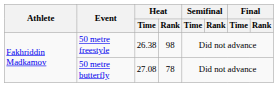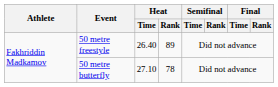 <table class="wikitable" style="text-align:center; font-size:90%; width:50%;">
 <tr>
 <th rowspan="2">Athlete</th>
 <th rowspan="2">Event</th>
 <th colspan="2">Heat</th>
 <th colspan="2">Semifinal</th>
 <th colspan="2">Final</th>
 </tr>
 <tr style="font-size:95%">
 <th>Time</th>
 <th>Rank</th>
 <th>Time</th>
 <th>Rank</th>
 <th>Time</th>
 <th>Rank</th>
 </tr>
 <tr>
 <td align=left rowspan=2><a href='#'>Fakhriddin Madkamov</a></td>
 <td align=left><a href='#'>50 metre freestyle</a></td>
-<td>26.38</td>
-<td>98</td>
+<td>26.40</td>
+<td>89</td>
 <td colspan=4>Did not advance</td>
 </tr>
 <tr>
 <td align=left><a href='#'>50 metre butterfly</a></td>
-<td>27.08</td>
+<td>27.10</td>
 <td>78</td>
 <td colspan=4>Did not advance</td>
 </tr>
 </table>
